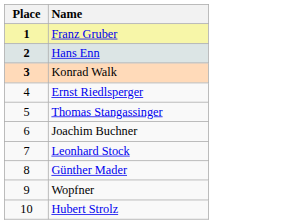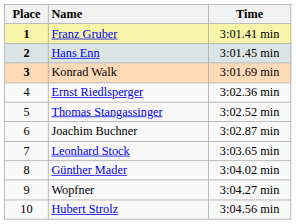 <table class="wikitable" style="text-align:center">
 <tr>
 <th width="50">Place</th>
 <th width="200" style="text-align:left">Name</th>
+<th width="100">Time</th>
 </tr>
 <tr bgcolor="#F7F6A8">
 <td><strong>1</strong></td>
 <td align="left"><a href='#'>Franz Gruber</a></td>
+<td>3:01.41 min</td>
 </tr>
 <tr bgcolor="#DCE5E5">
 <td><strong>2</strong></td>
 <td align="left"><a href='#'>Hans Enn</a></td>
+<td>3:01.45 min</td>
 </tr>
 <tr bgcolor="#FFDAB9">
 <td><strong>3</strong></td>
 <td align="left">Konrad Walk</td>
+<td>3:01.69 min</td>
 </tr>
 <tr>
 <td>4</td>
 <td align="left"><a href='#'>Ernst Riedlsperger</a></td>
+<td>3:02.36 min</td>
 </tr>
 <tr>
 <td>5</td>
 <td align="left"><a href='#'>Thomas Stangassinger</a></td>
+<td>3:02.52 min</td>
 </tr>
 <tr>
 <td>6</td>
 <td align="left">Joachim Buchner</td>
+<td>3:02.87 min</td>
 </tr>
 <tr>
 <td>7</td>
 <td align="left"><a href='#'>Leonhard Stock</a></td>
+<td>3:03.65 min</td>
 </tr>
 <tr>
 <td>8</td>
 <td align="left"><a href='#'>Günther Mader</a></td>
+<td>3:04.02 min</td>
 </tr>
 <tr>
 <td>9</td>
 <td align="left">Wopfner</td>
+<td>3:04.27 min</td>
 </tr>
 <tr>
 <td>10</td>
 <td align="left"><a href='#'>Hubert Strolz</a></td>
+<td>3:04.56 min</td>
 </tr>
 </table>
